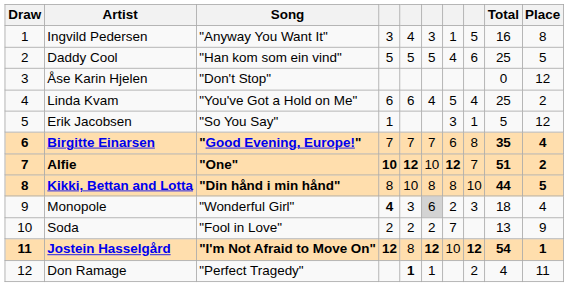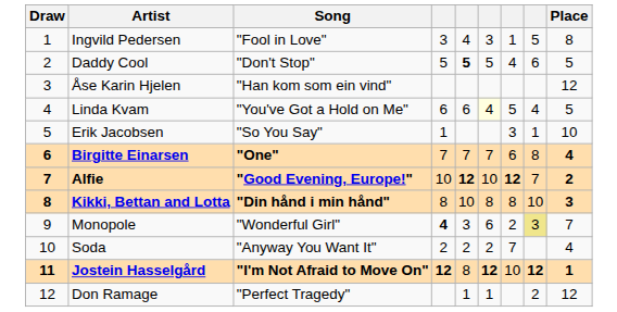 <table class="sortable wikitable" style="margin: 1em auto 1em auto; text-align:center">
 <tr>
 <th>Draw</th>
 <th>Artist</th>
 <th>Song</th>
 <th></th>
 <th></th>
 <th></th>
 <th></th>
 <th></th>
-<th>Total</th>
 <th>Place</th>
 </tr>
 <tr>
 <td>1</td>
 <td align="left">Ingvild Pedersen</td>
-<td align="left">"Anyway You Want It"</td>
+<td align="left">"Fool in Love"</td>
 <td>3</td>
 <td>4</td>
 <td>3</td>
 <td>1</td>
 <td>5</td>
-<td>16</td>
 <td>8</td>
 </tr>
 <tr>
 <td>2</td>
 <td align="left">Daddy Cool</td>
-<td align="left">"Han kom som ein vind"</td>
+<td align="left">"Don't Stop"</td>
 <td>5</td>
-<td>5</td>
+<td><strong>5</strong></td>
 <td>5</td>
 <td>4</td>
 <td>6</td>
-<td>25</td>
 <td>5</td>
 </tr>
 <tr>
 <td>3</td>
 <td align="left">Åse Karin Hjelen</td>
-<td align="left">"Don't Stop"</td>
+<td align="left">"Han kom som ein vind"</td>
 <td></td>
 <td></td>
 <td></td>
 <td></td>
 <td></td>
-<td>0</td>
 <td>12</td>
 </tr>
 <tr>
 <td>4</td>
 <td align="left">Linda Kvam</td>
 <td align="left">"You've Got a Hold on Me"</td>
 <td>6</td>
 <td>6</td>
+<td style="background: lightyellow;">4</td>
+<td>5</td>
 <td>4</td>
 <td>5</td>
-<td>4</td>
-<td>25</td>
-<td>2</td>
 </tr>
 <tr>
 <td>5</td>
 <td align="left">Erik Jacobsen</td>
 <td align="left">"So You Say"</td>
 <td>1</td>
 <td></td>
 <td></td>
 <td>3</td>
 <td>1</td>
-<td>5</td>
-<td>12</td>
+<td>10</td>
 </tr>
 <tr style="background:navajowhite;">
 <td><strong>6</strong></td>
 <td align="left"><a href='#'><strong>Birgitte Einarsen</strong></a></td>
-<td align="left"><strong>"<a href='#'>Good Evening, Europe!</a>"</strong></td>
+<td align="left"><strong>"One"</strong></td>
 <td>7</td>
 <td>7</td>
 <td>7</td>
 <td>6</td>
 <td>8</td>
-<td><strong>35</strong></td>
 <td><strong>4</strong></td>
 </tr>
 <tr style="background:navajowhite;">
 <td><strong>7</strong></td>
 <td align="left"><strong>Alfie</strong></td>
-<td align="left"><strong>"One"</strong></td>
-<td><strong>10</strong></td>
+<td align="left"><strong>"<a href='#'>Good Evening, Europe!</a>"</strong></td>
+<td>10</td>
 <td><strong>12</strong></td>
 <td>10</td>
 <td><strong>12</strong></td>
 <td>7</td>
-<td><strong>51</strong></td>
 <td><strong>2</strong></td>
 </tr>
 <tr style="background:navajowhite;">
 <td><strong>8</strong></td>
 <td align="left"><a href='#'><strong>Kikki, Bettan and Lotta</strong></a></td>
 <td align="left"><strong>"Din hånd i min hånd"</strong></td>
 <td>8</td>
 <td>10</td>
 <td>8</td>
 <td>8</td>
 <td>10</td>
-<td><strong>44</strong></td>
-<td><strong>5</strong></td>
+<td><strong>3</strong></td>
 </tr>
 <tr>
 <td>9</td>
 <td align="left">Monopole</td>
 <td align="left">"Wonderful Girl"</td>
 <td><strong>4</strong></td>
 <td>3</td>
-<td style="background: lightgrey;">6</td>
+<td>6</td>
 <td>2</td>
-<td>3</td>
-<td>18</td>
-<td>4</td>
+<td style="background: khaki;">3</td>
+<td>7</td>
 </tr>
 <tr>
 <td>10</td>
 <td align="left">Soda</td>
-<td align="left">"Fool in Love"</td>
+<td align="left">"Anyway You Want It"</td>
 <td>2</td>
 <td>2</td>
 <td>2</td>
 <td>7</td>
 <td></td>
-<td>13</td>
-<td>9</td>
+<td>4</td>
 </tr>
 <tr style="background:navajowhite;">
 <td><strong>11</strong></td>
 <td align="left"><a href='#'><strong>Jostein Hasselgård</strong></a></td>
 <td align="left"><strong>"I'm Not Afraid to Move On"</strong></td>
 <td><strong>12</strong></td>
 <td>8</td>
 <td><strong>12</strong></td>
 <td>10</td>
 <td><strong>12</strong></td>
-<td><strong>54</strong></td>
 <td><strong>1</strong></td>
 </tr>
 <tr>
 <td>12</td>
 <td align="left">Don Ramage</td>
 <td align="left">"Perfect Tragedy"</td>
 <td></td>
-<td><strong>1</strong></td>
+<td>1</td>
 <td>1</td>
 <td></td>
 <td>2</td>
-<td>4</td>
-<td>11</td>
+<td>12</td>
 </tr>
 </table>
